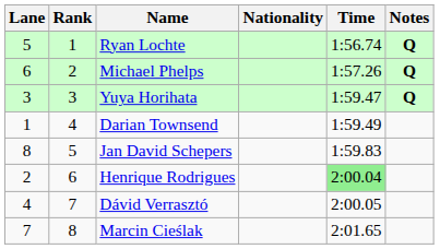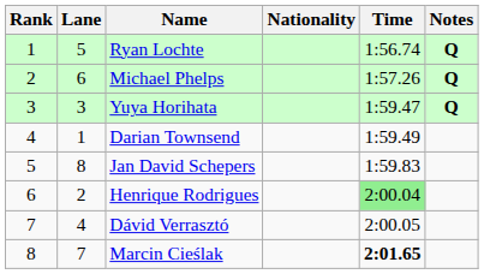 <table class="wikitable sortable" style="text-align:center">
 <tr>
+<th>Rank</th>
 <th>Lane</th>
-<th>Rank</th>
 <th>Name</th>
 <th>Nationality</th>
 <th>Time</th>
 <th>Notes</th>
 </tr>
 <tr bgcolor=ccffcc>
+<td>1</td>
 <td>5</td>
-<td>1</td>
 <td align=left><a href='#'>Ryan Lochte</a></td>
 <td align=left></td>
 <td>1:56.74</td>
 <td><strong>Q</strong></td>
 </tr>
 <tr bgcolor=ccffcc>
+<td>2</td>
 <td>6</td>
-<td>2</td>
 <td align=left><a href='#'>Michael Phelps</a></td>
 <td align=left></td>
 <td>1:57.26</td>
 <td><strong>Q</strong></td>
 </tr>
 <tr bgcolor=ccffcc>
 <td>3</td>
 <td>3</td>
 <td align=left><a href='#'>Yuya Horihata</a></td>
 <td align=left></td>
 <td>1:59.47</td>
 <td><strong>Q</strong></td>
 </tr>
 <tr>
+<td>4</td>
 <td>1</td>
-<td>4</td>
 <td align=left><a href='#'>Darian Townsend</a></td>
 <td align=left></td>
 <td>1:59.49</td>
 <td></td>
 </tr>
 <tr>
+<td>5</td>
 <td>8</td>
-<td>5</td>
 <td align=left><a href='#'>Jan David Schepers</a></td>
 <td align=left></td>
 <td>1:59.83</td>
 <td></td>
 </tr>
 <tr>
+<td>6</td>
 <td>2</td>
-<td>6</td>
 <td align=left><a href='#'>Henrique Rodrigues</a></td>
 <td align=left></td>
 <td style="background: lightgreen;">2:00.04</td>
 <td></td>
 </tr>
 <tr>
+<td>7</td>
 <td>4</td>
-<td>7</td>
 <td align=left><a href='#'>Dávid Verrasztó</a></td>
 <td align=left></td>
 <td>2:00.05</td>
 <td></td>
 </tr>
 <tr>
+<td>8</td>
 <td>7</td>
-<td>8</td>
 <td align=left><a href='#'>Marcin Cieślak</a></td>
 <td align=left></td>
-<td>2:01.65</td>
+<td><strong>2:01.65</strong></td>
 <td></td>
 </tr>
 </table>
